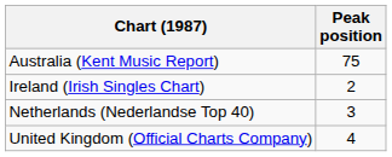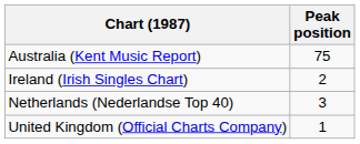 <table class="wikitable">
 <tr>
 <th>Chart (1987)</th>
 <th>Peak<br> position</th>
 </tr>
 <tr>
 <td>Australia (<a href='#'>Kent Music Report</a>)</td>
 <td align="center">75</td>
 </tr>
 <tr>
 <td>Ireland (<a href='#'>Irish Singles Chart</a>)</td>
 <td align="center">2</td>
 </tr>
 <tr>
 <td>Netherlands (Nederlandse Top 40)</td>
 <td align="center">3</td>
 </tr>
 <tr>
 <td>United Kingdom (<a href='#'>Official Charts Company</a>)</td>
-<td align="center">4</td>
+<td align="center">1</td>
 </tr>
 </table>
